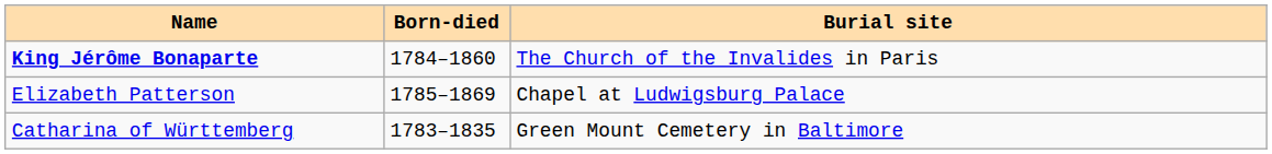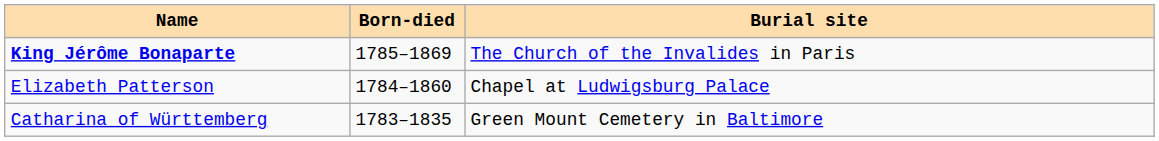 <table width = "95%" border = 1 border="1" cellpadding="4" cellspacing="0" style="margin: 0.5em 1em 0.5em 0; background: #f9f9f9; border: 1px #aaa solid; border-collapse: collapse;">
 <tr>
 <th width="30%" bgcolor="#ffdead">Name</th>
 <th width="10%" bgcolor="#ffdead">Born-died</th>
 <th width="90%" bgcolor="#ffdead">Burial site</th>
 </tr>
 <tr>
 <td><strong><a href='#'>King Jérôme Bonaparte</a></strong></td>
-<td>1784–1860</td>
+<td>1785–1869</td>
 <td><a href='#'>The Church of the Invalides</a> in Paris</td>
 </tr>
 <tr>
 <td><a href='#'>Elizabeth Patterson</a></td>
-<td>1785–1869</td>
+<td>1784–1860</td>
 <td>Chapel at <a href='#'>Ludwigsburg Palace</a></td>
 </tr>
 <tr>
 <td><a href='#'>Catharina of Württemberg</a></td>
 <td>1783–1835</td>
 <td>Green Mount Cemetery in <a href='#'>Baltimore</a></td>
 </tr>
 </table>
